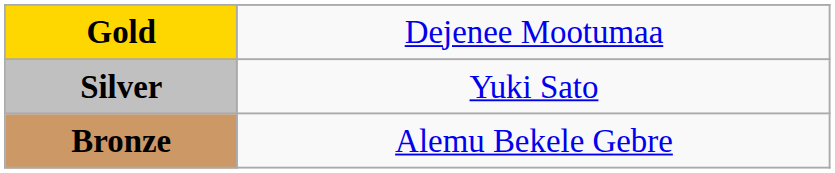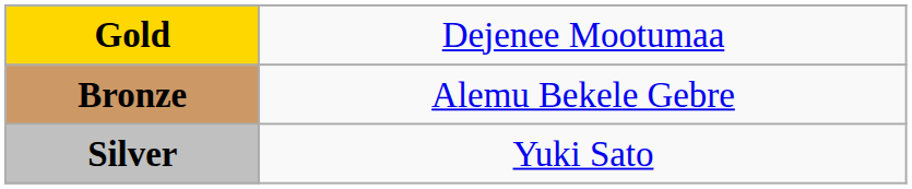 <table class="wikitable" style=" text-align:center; font-size:110%;" width="35%">
 <tr>
 <td bgcolor="gold"><strong>Gold</strong></td>
 <td><a href='#'>Dejenee Mootumaa</a><br></td>
 </tr>
 <tr>
+<td bgcolor="CC9966"><strong>Bronze</strong></td>
+<td><a href='#'>Alemu Bekele Gebre</a><br></td>
+</tr>
+<tr>
 <td bgcolor="silver"><strong>Silver</strong></td>
 <td><a href='#'>Yuki Sato</a><br></td>
 </tr>
-<tr>
-<td bgcolor="CC9966"><strong>Bronze</strong></td>
-<td><a href='#'>Alemu Bekele Gebre</a><br></td>
-</tr>
 </table>
